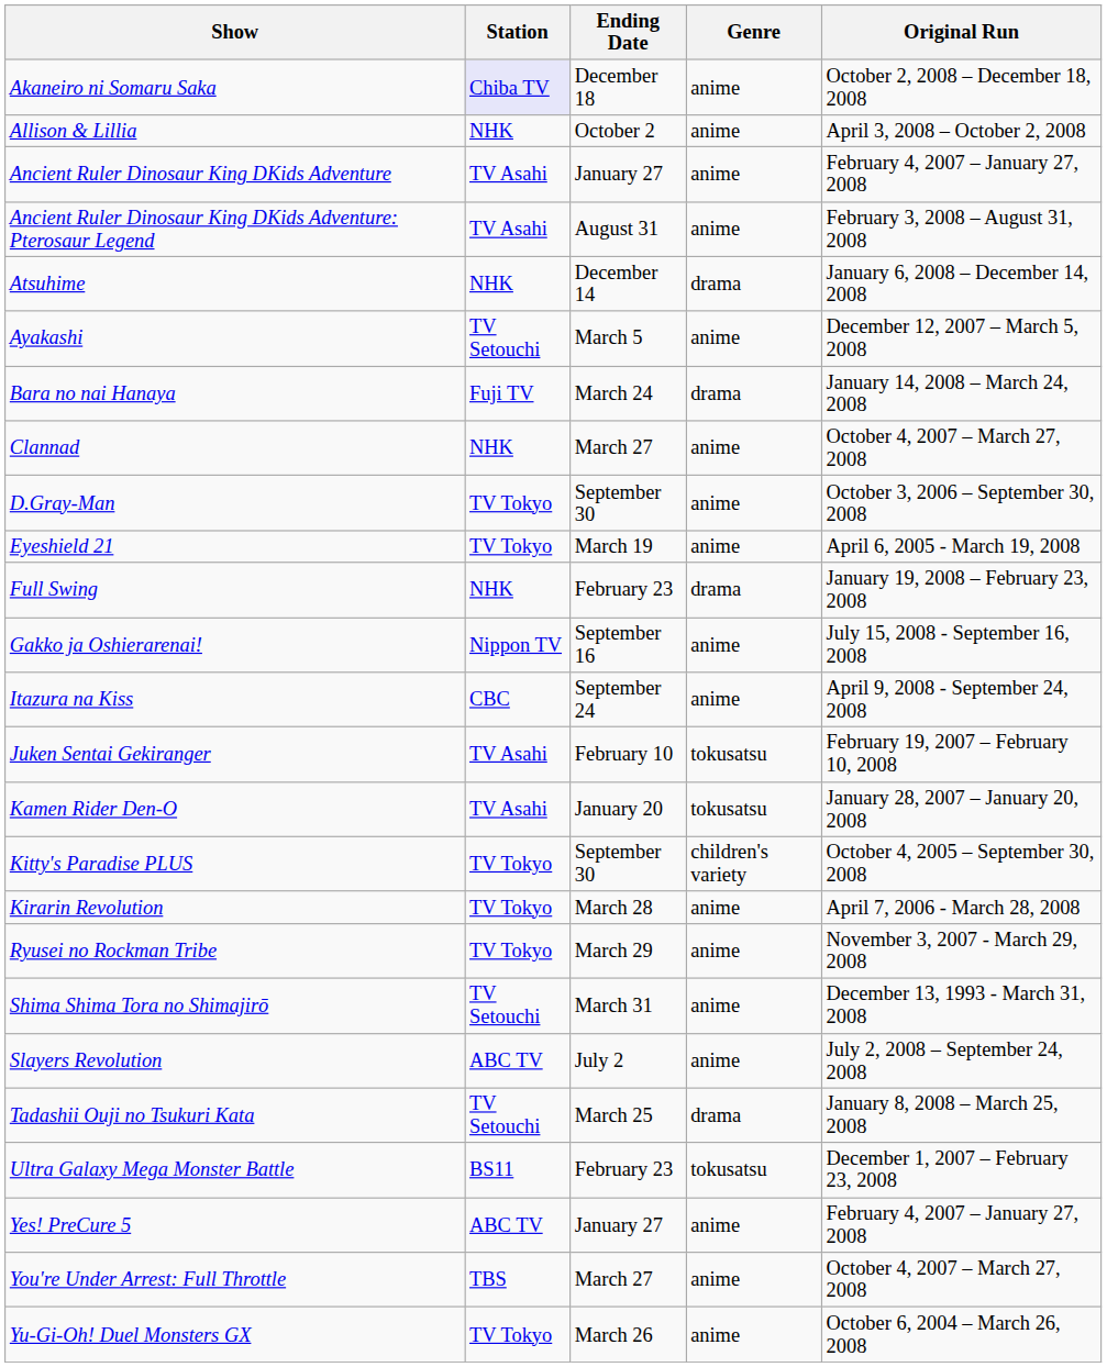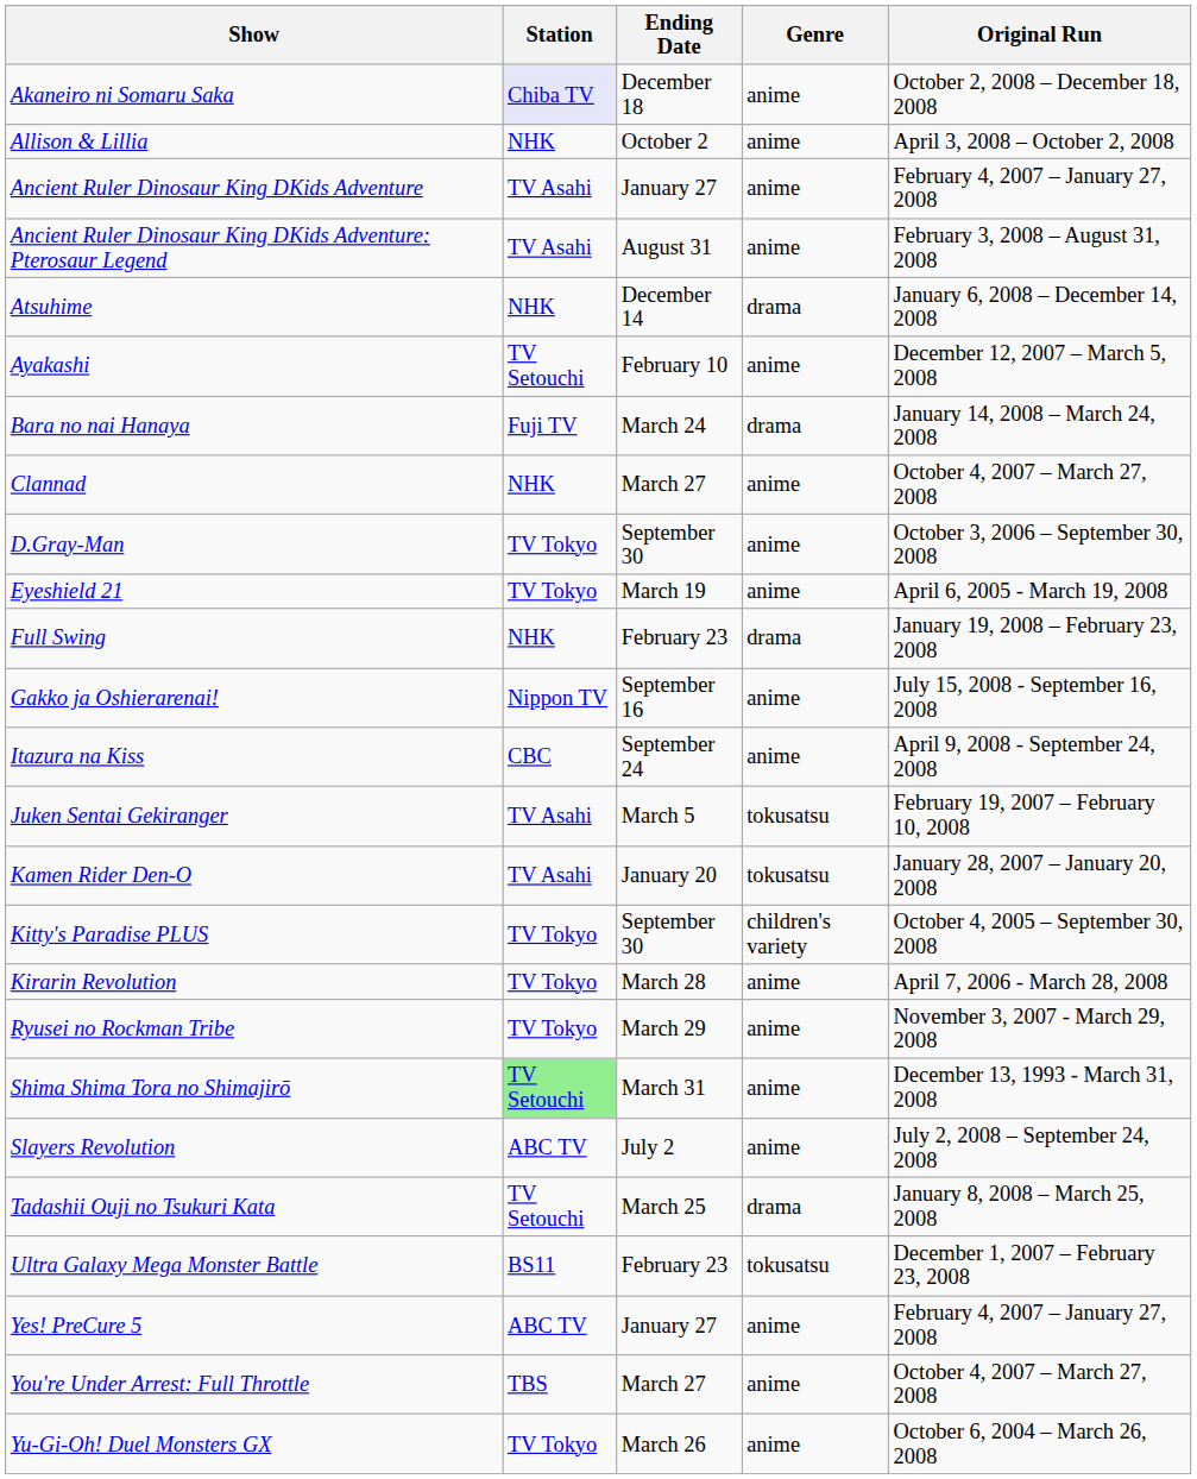 <table class="wikitable sortable">
 <tr>
 <th>Show</th>
 <th>Station</th>
 <th>Ending Date</th>
 <th>Genre</th>
 <th>Original Run</th>
 </tr>
 <tr>
 <td><em><a href='#'>Akaneiro ni Somaru Saka</a></em></td>
 <td style="background: lavender;"><a href='#'>Chiba TV</a></td>
 <td>December 18</td>
 <td>anime</td>
 <td>October 2, 2008 – December 18, 2008</td>
 </tr>
 <tr>
 <td><em><a href='#'>Allison & Lillia</a></em></td>
 <td><a href='#'>NHK</a></td>
 <td>October 2</td>
 <td>anime</td>
 <td>April 3, 2008 – October 2, 2008</td>
 </tr>
 <tr>
 <td><em><a href='#'>Ancient Ruler Dinosaur King DKids Adventure</a></em></td>
 <td><a href='#'>TV Asahi</a></td>
 <td>January 27</td>
 <td>anime</td>
 <td>February 4, 2007 – January 27, 2008</td>
 </tr>
 <tr>
 <td><em><a href='#'>Ancient Ruler Dinosaur King DKids Adventure: Pterosaur Legend</a></em></td>
 <td><a href='#'>TV Asahi</a></td>
 <td>August 31</td>
 <td>anime</td>
 <td>February 3, 2008 – August 31, 2008</td>
 </tr>
 <tr>
 <td><em><a href='#'>Atsuhime</a></em></td>
 <td><a href='#'>NHK</a></td>
 <td>December 14</td>
 <td>drama</td>
 <td>January 6, 2008 – December 14, 2008</td>
 </tr>
 <tr>
 <td><em><a href='#'>Ayakashi</a></em></td>
 <td><a href='#'>TV Setouchi</a></td>
-<td>March 5</td>
+<td>February 10</td>
 <td>anime</td>
 <td>December 12, 2007 – March 5, 2008</td>
 </tr>
 <tr>
 <td><em><a href='#'>Bara no nai Hanaya</a></em></td>
 <td><a href='#'>Fuji TV</a></td>
 <td>March 24</td>
 <td>drama</td>
 <td>January 14, 2008 – March 24, 2008</td>
 </tr>
 <tr>
 <td><em><a href='#'>Clannad</a></em></td>
 <td><a href='#'>NHK</a></td>
 <td>March 27</td>
 <td>anime</td>
 <td>October 4, 2007 – March 27, 2008</td>
 </tr>
 <tr>
 <td><em><a href='#'>D.Gray-Man</a></em></td>
 <td><a href='#'>TV Tokyo</a></td>
 <td>September 30</td>
 <td>anime</td>
 <td>October 3, 2006 – September 30, 2008</td>
 </tr>
 <tr>
 <td><em><a href='#'>Eyeshield 21</a></em></td>
 <td><a href='#'>TV Tokyo</a></td>
 <td>March 19</td>
 <td>anime</td>
 <td>April 6, 2005 - March 19, 2008</td>
 </tr>
 <tr>
 <td><em><a href='#'>Full Swing</a></em></td>
 <td><a href='#'>NHK</a></td>
 <td>February 23</td>
 <td>drama</td>
 <td>January 19, 2008 – February 23, 2008</td>
 </tr>
 <tr>
 <td><em><a href='#'>Gakko ja Oshierarenai!</a></em></td>
 <td><a href='#'>Nippon TV</a></td>
 <td>September 16</td>
 <td>anime</td>
 <td>July 15, 2008 - September 16, 2008</td>
 </tr>
 <tr>
 <td><em><a href='#'>Itazura na Kiss</a></em></td>
 <td><a href='#'>CBC</a></td>
 <td>September 24</td>
 <td>anime</td>
 <td>April 9, 2008 - September 24, 2008</td>
 </tr>
 <tr>
 <td><em><a href='#'>Juken Sentai Gekiranger</a></em></td>
 <td><a href='#'>TV Asahi</a></td>
-<td>February 10</td>
+<td>March 5</td>
 <td>tokusatsu</td>
 <td>February 19, 2007 – February 10, 2008</td>
 </tr>
 <tr>
 <td><em><a href='#'>Kamen Rider Den-O</a></em></td>
 <td><a href='#'>TV Asahi</a></td>
 <td>January 20</td>
 <td>tokusatsu</td>
 <td>January 28, 2007 – January 20, 2008</td>
 </tr>
 <tr>
 <td><em><a href='#'>Kitty's Paradise PLUS</a></em></td>
 <td><a href='#'>TV Tokyo</a></td>
 <td>September 30</td>
 <td>children's variety</td>
 <td>October 4, 2005 – September 30, 2008</td>
 </tr>
 <tr>
 <td><em><a href='#'>Kirarin Revolution</a></em></td>
 <td><a href='#'>TV Tokyo</a></td>
 <td>March 28</td>
 <td>anime</td>
 <td>April 7, 2006 - March 28, 2008</td>
 </tr>
 <tr>
 <td><em><a href='#'>Ryusei no Rockman Tribe</a></em></td>
 <td><a href='#'>TV Tokyo</a></td>
 <td>March 29</td>
 <td>anime</td>
 <td>November 3, 2007 - March 29, 2008</td>
 </tr>
 <tr>
 <td><em><a href='#'>Shima Shima Tora no Shimajirō</a></em></td>
-<td><a href='#'>TV Setouchi</a></td>
+<td style="background: lightgreen;"><a href='#'>TV Setouchi</a></td>
 <td>March 31</td>
 <td>anime</td>
 <td>December 13, 1993 - March 31, 2008</td>
 </tr>
 <tr>
 <td><em><a href='#'>Slayers Revolution</a></em></td>
 <td><a href='#'>ABC TV</a></td>
 <td>July 2</td>
 <td>anime</td>
 <td>July 2, 2008 – September 24, 2008</td>
 </tr>
 <tr>
 <td><em><a href='#'>Tadashii Ouji no Tsukuri Kata</a></em></td>
 <td><a href='#'>TV Setouchi</a></td>
 <td>March 25</td>
 <td>drama</td>
 <td>January 8, 2008 – March 25, 2008</td>
 </tr>
 <tr>
 <td><em><a href='#'>Ultra Galaxy Mega Monster Battle</a></em></td>
 <td><a href='#'>BS11</a></td>
 <td>February 23</td>
 <td>tokusatsu</td>
 <td>December 1, 2007 – February 23, 2008</td>
 </tr>
 <tr>
 <td><em><a href='#'>Yes! PreCure 5</a></em></td>
 <td><a href='#'>ABC TV</a></td>
 <td>January 27</td>
 <td>anime</td>
 <td>February 4, 2007 – January 27, 2008</td>
 </tr>
 <tr>
 <td><em><a href='#'>You're Under Arrest: Full Throttle</a></em></td>
 <td><a href='#'>TBS</a></td>
 <td>March 27</td>
 <td>anime</td>
 <td>October 4, 2007 – March 27, 2008</td>
 </tr>
 <tr>
 <td><em><a href='#'>Yu-Gi-Oh! Duel Monsters GX</a></em></td>
 <td><a href='#'>TV Tokyo</a></td>
 <td>March 26</td>
 <td>anime</td>
 <td>October 6, 2004 – March 26, 2008</td>
 </tr>
 </table>
